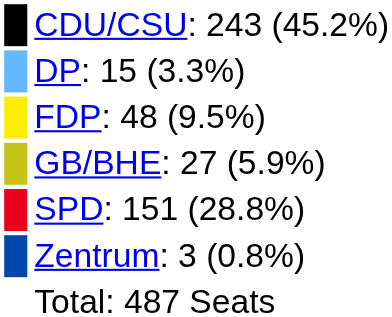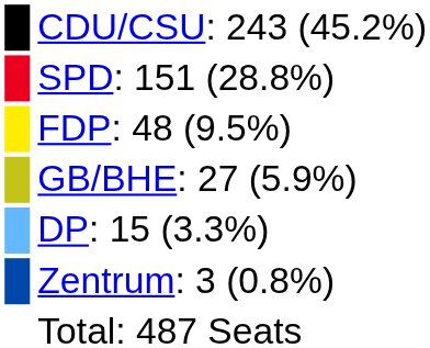 <table border="0">
 <tr>
 <td style="background-color: #000000; color: #000000">+</td>
 <td><a href='#'>CDU/CSU</a>: 243 (45.2%)</td>
 </tr>
 <tr>
-<td style="background-color: #63B8FF; color: #63B8FF">+</td>
-<td><a href='#'>DP</a>: 15 (3.3%)</td>
+<td style="background-color: #EB001F; color: #EB001F">+</td>
+<td><a href='#'>SPD</a>: 151 (28.8%)</td>
 </tr>
 <tr>
 <td style="background-color: #FFED00; color: #FFED00">+</td>
 <td><a href='#'>FDP</a>: 48 (9.5%)</td>
 </tr>
 <tr>
 <td style="background-color: #C3C318; color: #C3C318">+</td>
 <td><a href='#'>GB/BHE</a>: 27 (5.9%)</td>
 </tr>
 <tr>
-<td style="background-color: #EB001F; color: #EB001F">+</td>
-<td><a href='#'>SPD</a>: 151 (28.8%)</td>
+<td style="background-color: #63B8FF; color: #63B8FF">+</td>
+<td><a href='#'>DP</a>: 15 (3.3%)</td>
 </tr>
 <tr>
 <td style="background-color: #0047AB; color: #0047AB">+</td>
 <td><a href='#'>Zentrum</a>: 3 (0.8%)</td>
 </tr>
 <tr>
 <td /></td>
 <td>Total: 487 Seats</td>
 </tr>
 </table>
